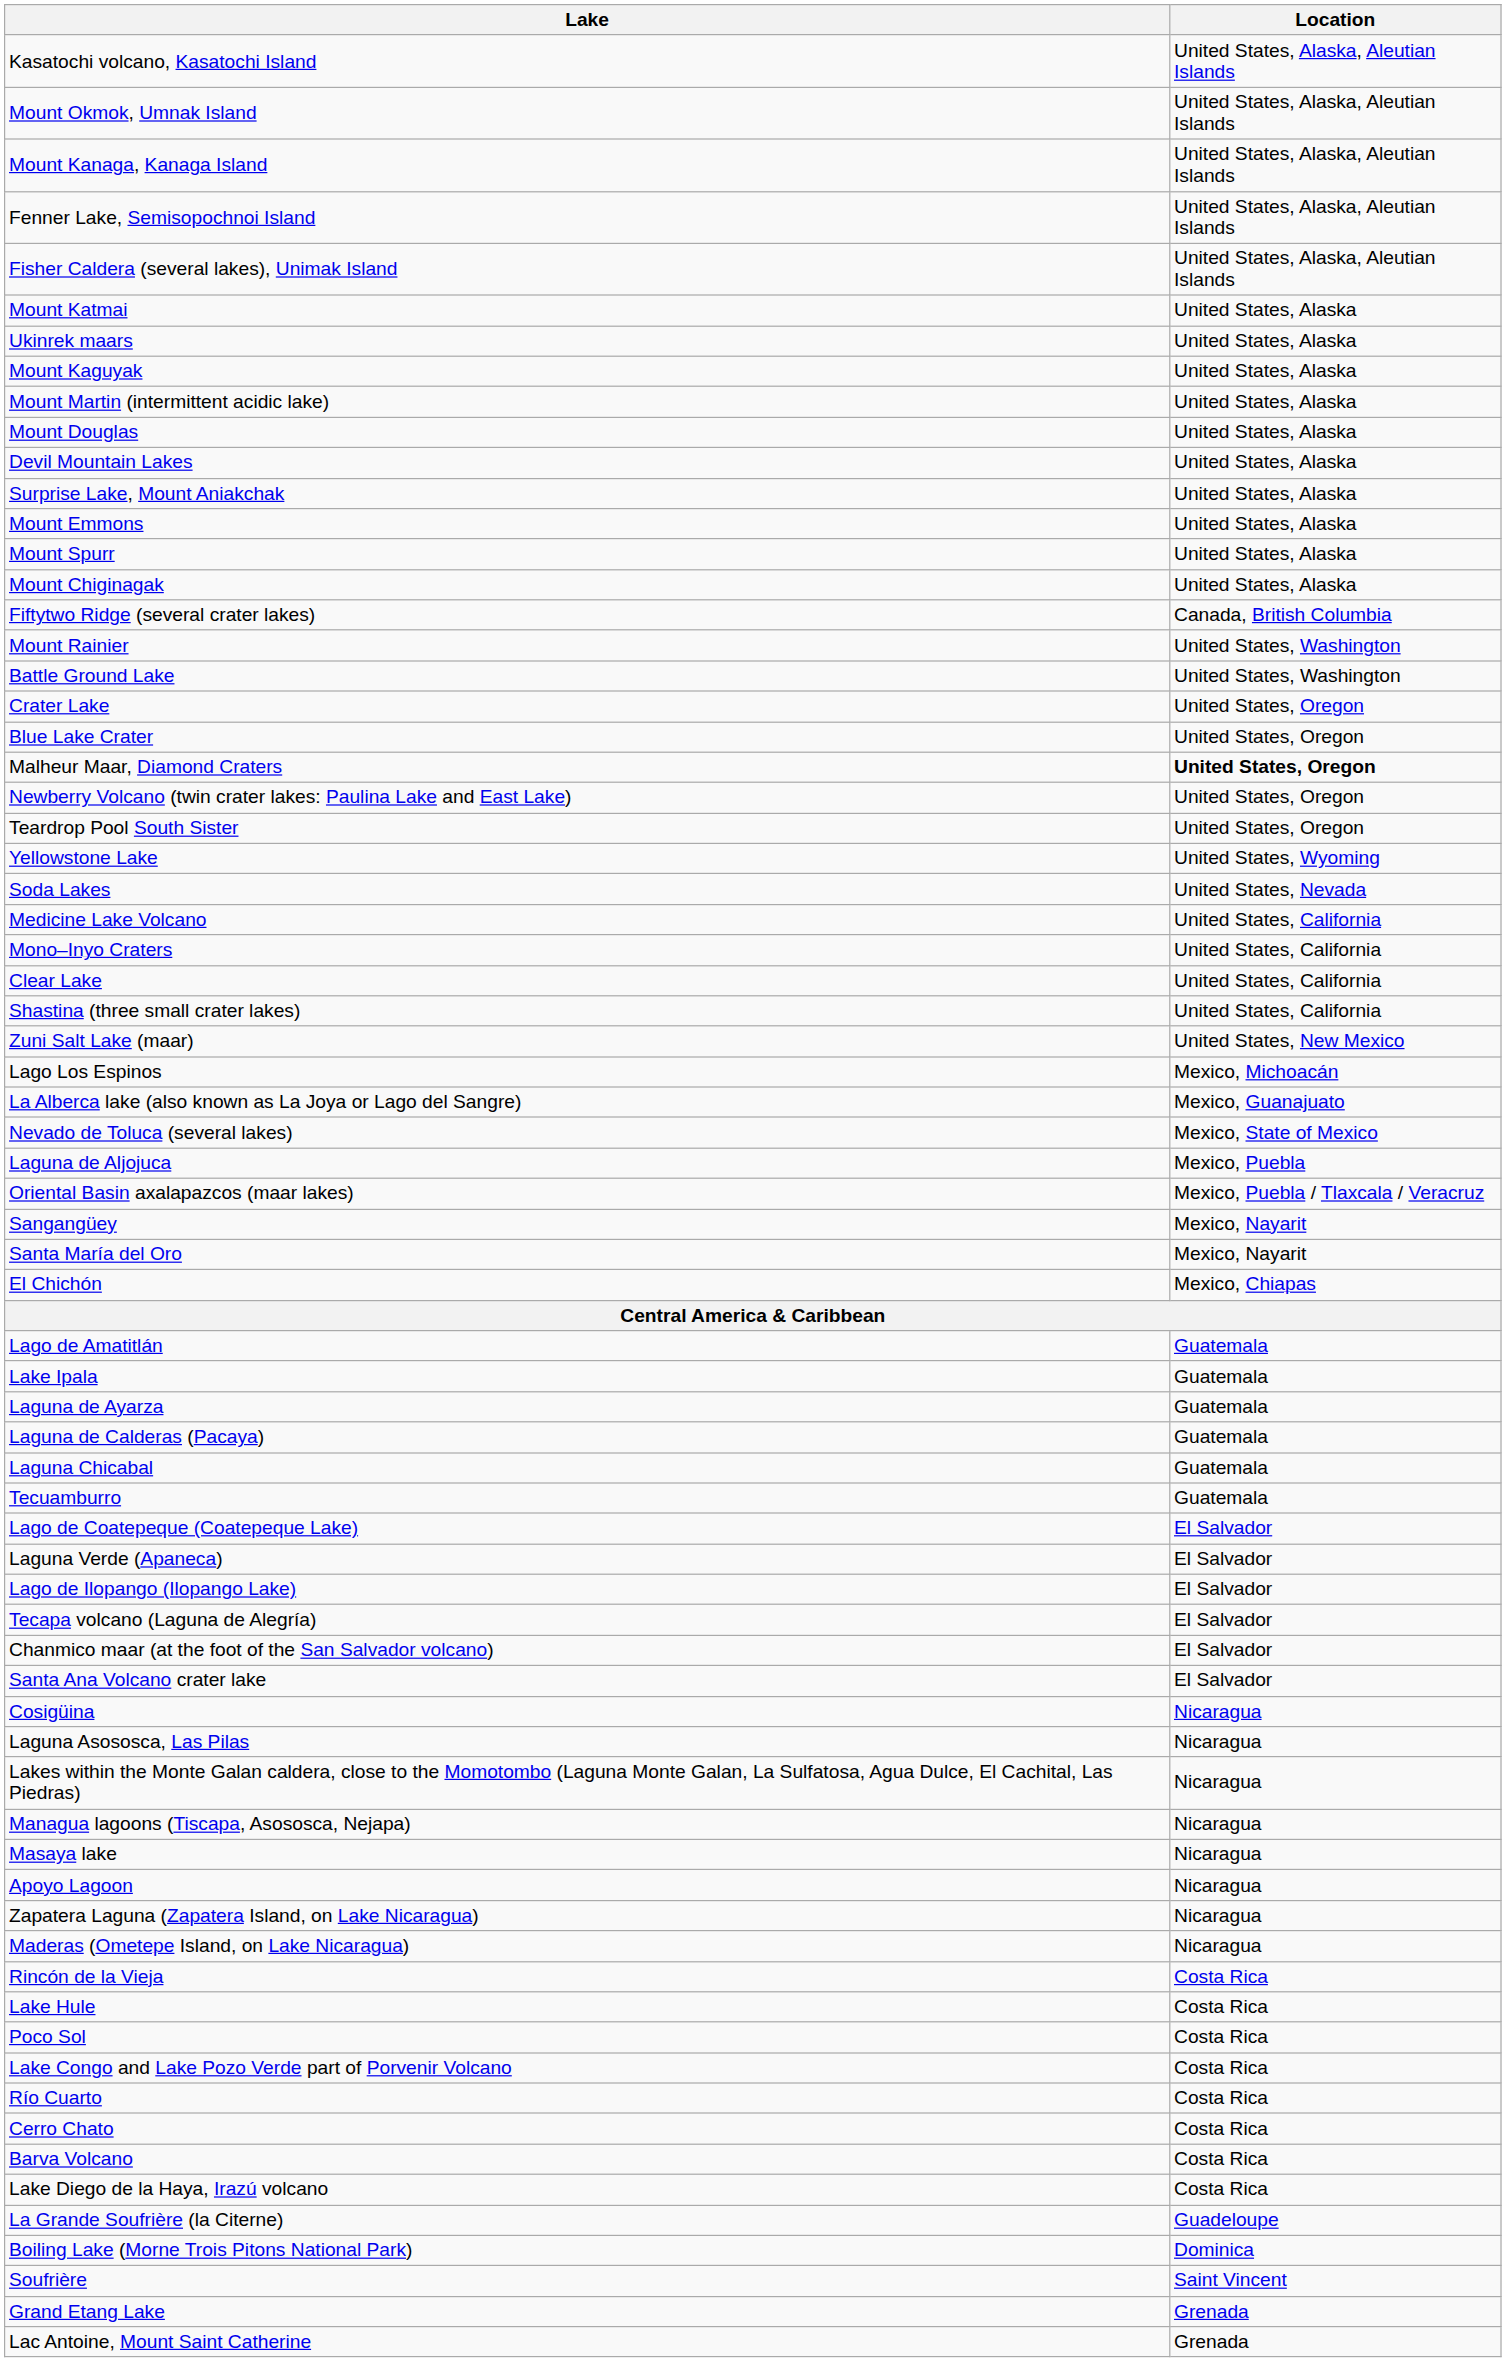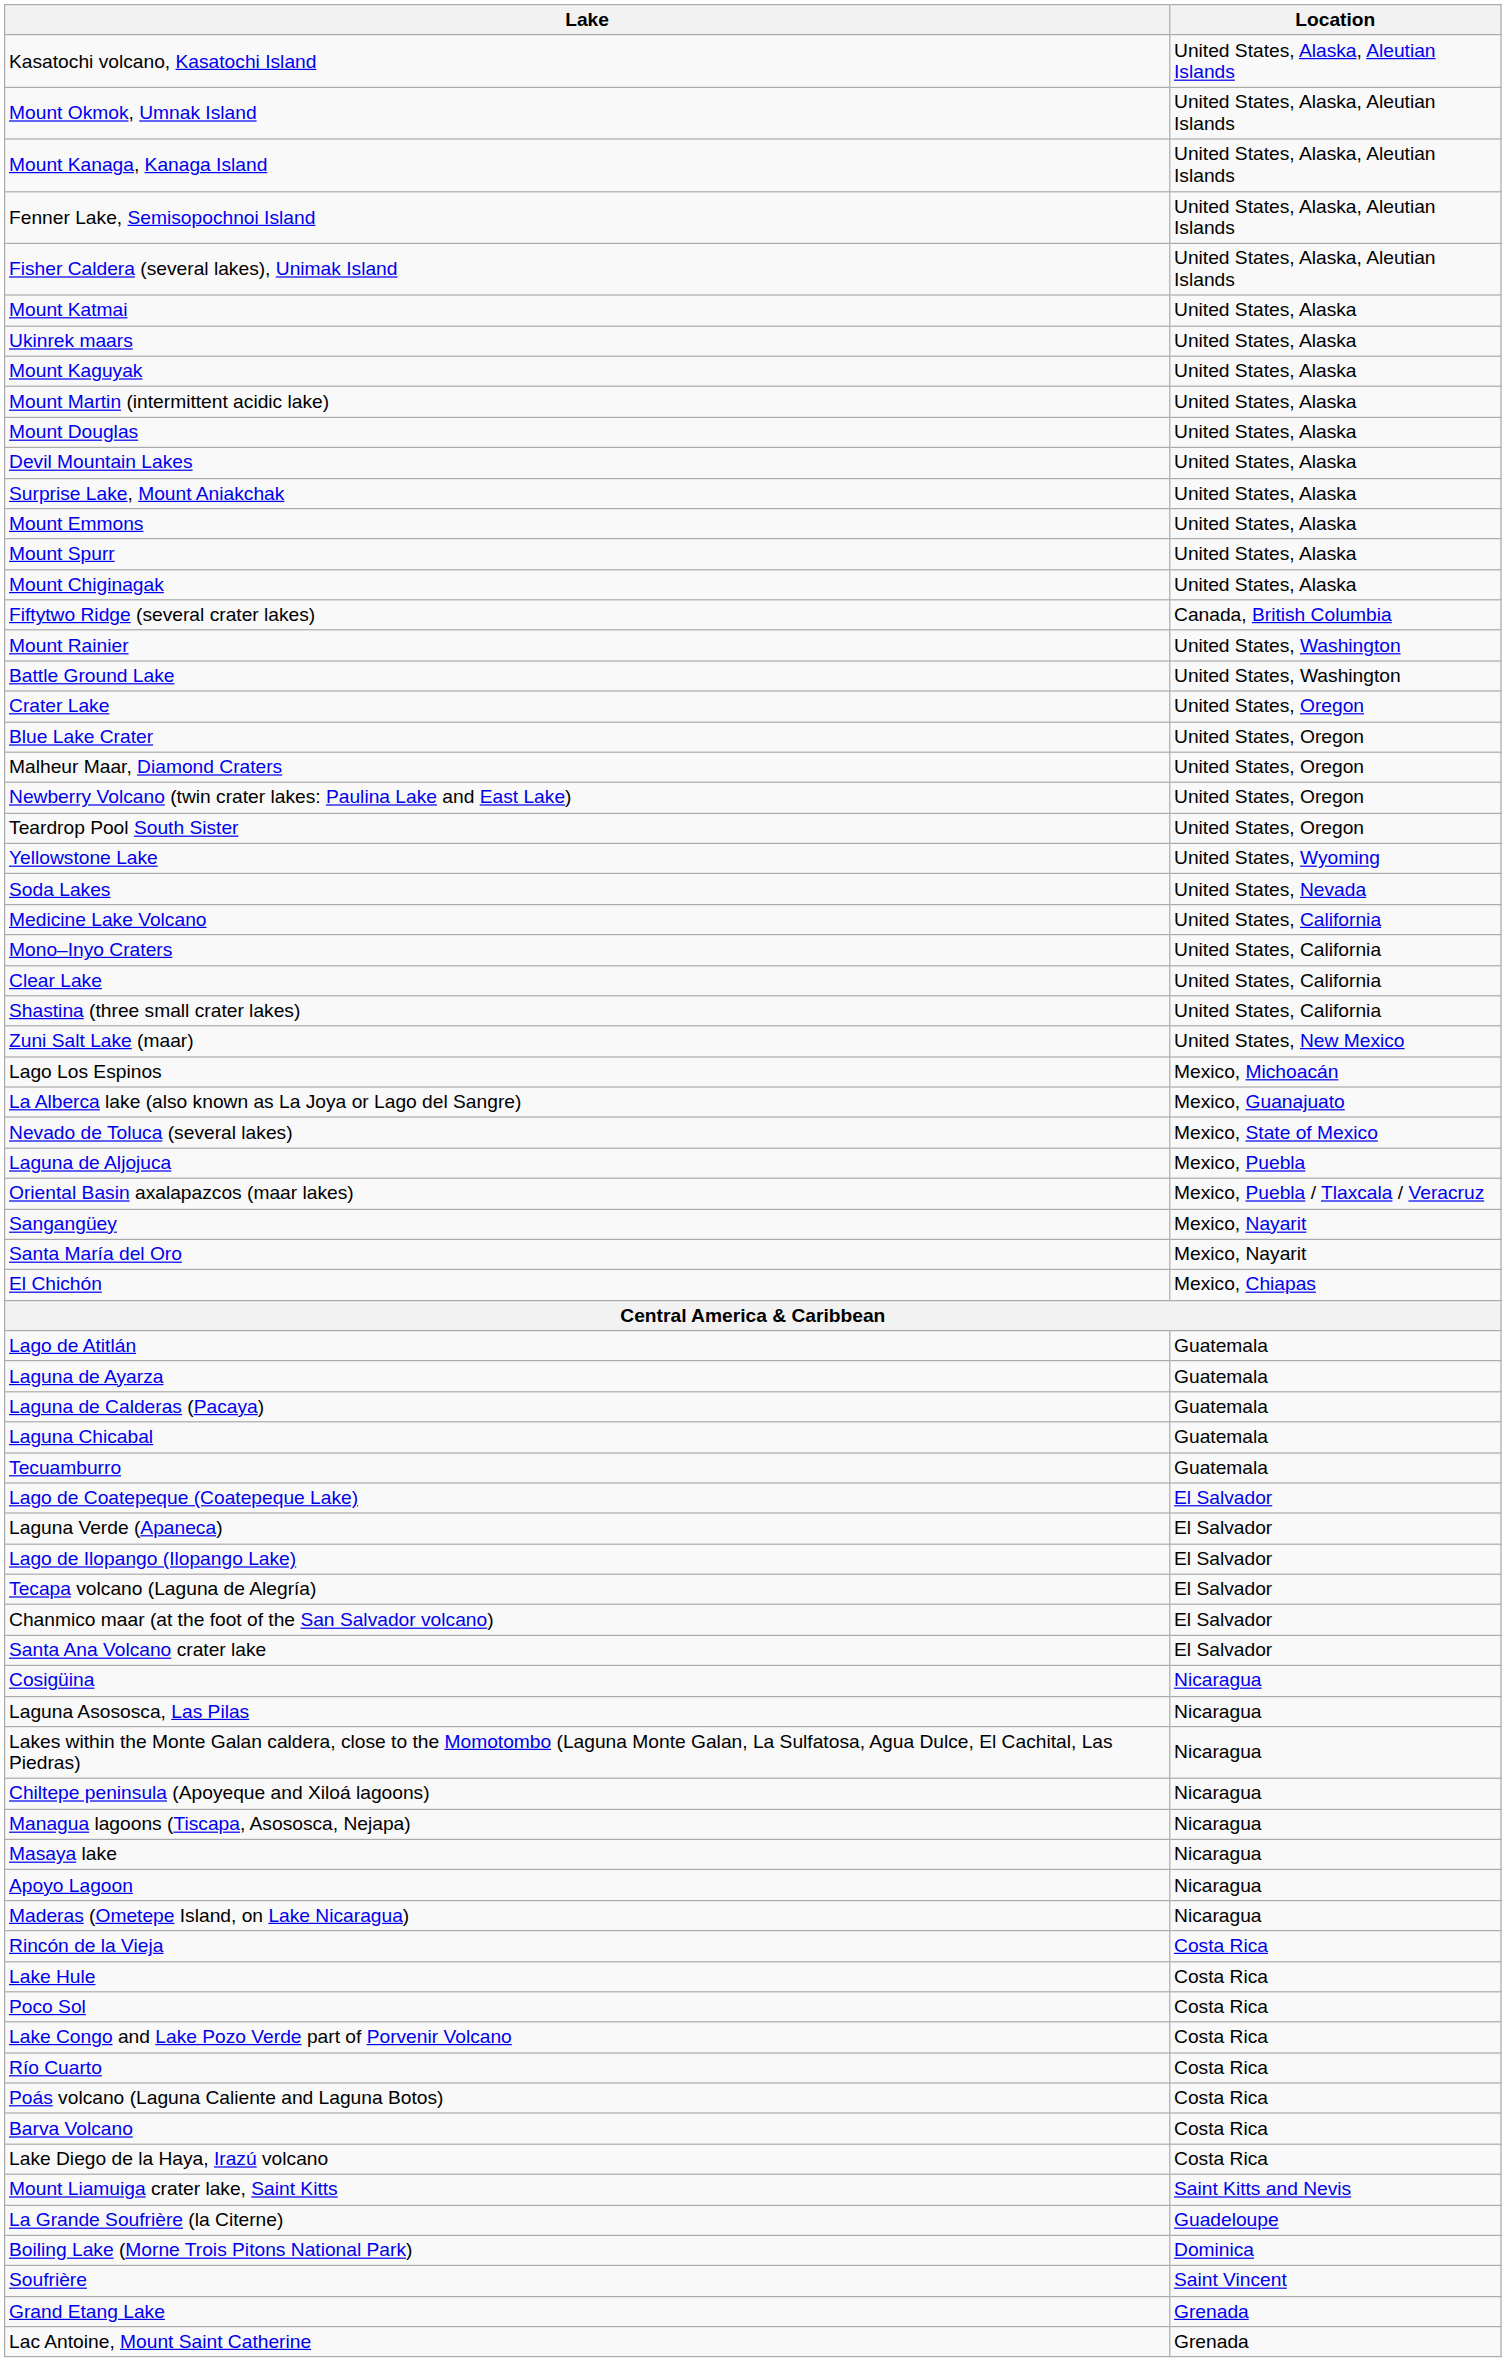 <table class="wikitable">
 <tr>
 <th>Lake</th>
 <th>Location</th>
 </tr>
 <tr>
 <td>Kasatochi volcano, <a href='#'>Kasatochi Island</a></td>
 <td>United States, <a href='#'>Alaska</a>, <a href='#'>Aleutian Islands</a></td>
 </tr>
 <tr>
 <td><a href='#'>Mount Okmok</a>, <a href='#'>Umnak Island</a></td>
 <td>United States, Alaska, Aleutian Islands</td>
 </tr>
 <tr>
 <td><a href='#'>Mount Kanaga</a>, <a href='#'>Kanaga Island</a></td>
 <td>United States, Alaska, Aleutian Islands</td>
 </tr>
 <tr>
 <td>Fenner Lake, <a href='#'>Semisopochnoi Island</a></td>
 <td>United States, Alaska, Aleutian Islands</td>
 </tr>
 <tr>
 <td><a href='#'>Fisher Caldera</a> (several lakes), <a href='#'>Unimak Island</a></td>
 <td>United States, Alaska, Aleutian Islands</td>
 </tr>
 <tr>
 <td><a href='#'>Mount Katmai</a></td>
 <td>United States, Alaska</td>
 </tr>
 <tr>
 <td><a href='#'>Ukinrek maars</a></td>
 <td>United States, Alaska</td>
 </tr>
 <tr>
 <td><a href='#'>Mount Kaguyak</a></td>
 <td>United States, Alaska</td>
 </tr>
 <tr>
 <td><a href='#'>Mount Martin</a> (intermittent acidic lake)</td>
 <td>United States, Alaska</td>
 </tr>
 <tr>
 <td><a href='#'>Mount Douglas</a></td>
 <td>United States, Alaska</td>
 </tr>
 <tr>
 <td><a href='#'>Devil Mountain Lakes</a></td>
 <td>United States, Alaska</td>
 </tr>
 <tr>
 <td><a href='#'>Surprise Lake</a>, <a href='#'>Mount Aniakchak</a></td>
 <td>United States, Alaska</td>
 </tr>
 <tr>
 <td><a href='#'>Mount Emmons</a></td>
 <td>United States, Alaska</td>
 </tr>
 <tr>
 <td><a href='#'>Mount Spurr</a></td>
 <td>United States, Alaska</td>
 </tr>
 <tr>
 <td><a href='#'>Mount Chiginagak</a></td>
 <td>United States, Alaska</td>
 </tr>
 <tr>
 <td><a href='#'>Fiftytwo Ridge</a> (several crater lakes)</td>
 <td>Canada, <a href='#'>British Columbia</a></td>
 </tr>
 <tr>
 <td><a href='#'>Mount Rainier</a></td>
 <td>United States, <a href='#'>Washington</a></td>
 </tr>
 <tr>
 <td><a href='#'>Battle Ground Lake</a></td>
 <td>United States, Washington</td>
 </tr>
 <tr>
 <td><a href='#'>Crater Lake</a></td>
 <td>United States, <a href='#'>Oregon</a></td>
 </tr>
 <tr>
 <td><a href='#'>Blue Lake Crater</a></td>
 <td>United States, Oregon</td>
 </tr>
 <tr>
 <td>Malheur Maar, <a href='#'>Diamond Craters</a></td>
-<td><strong>United States, Oregon</strong></td>
+<td>United States, Oregon</td>
 </tr>
 <tr>
 <td><a href='#'>Newberry Volcano</a> (twin crater lakes: <a href='#'>Paulina Lake</a> and <a href='#'>East Lake</a>)</td>
 <td>United States, Oregon</td>
 </tr>
 <tr>
 <td>Teardrop Pool <a href='#'>South Sister</a></td>
 <td>United States, Oregon</td>
 </tr>
 <tr>
 <td><a href='#'>Yellowstone Lake</a></td>
 <td>United States, <a href='#'>Wyoming</a></td>
 </tr>
 <tr>
 <td><a href='#'>Soda Lakes</a></td>
 <td>United States, <a href='#'>Nevada</a></td>
 </tr>
 <tr>
 <td><a href='#'>Medicine Lake Volcano</a></td>
 <td>United States, <a href='#'>California</a></td>
 </tr>
 <tr>
 <td><a href='#'>Mono–Inyo Craters</a></td>
 <td>United States, California</td>
 </tr>
 <tr>
 <td><a href='#'>Clear Lake</a></td>
 <td>United States, California</td>
 </tr>
 <tr>
 <td><a href='#'>Shastina</a> (three small crater lakes)</td>
 <td>United States, California</td>
 </tr>
 <tr>
 <td><a href='#'>Zuni Salt Lake</a> (maar)</td>
 <td>United States, <a href='#'>New Mexico</a></td>
 </tr>
 <tr>
 <td>Lago Los Espinos</td>
 <td>Mexico, <a href='#'>Michoacán</a></td>
 </tr>
 <tr>
 <td><a href='#'>La Alberca</a> lake (also known as La Joya or Lago del Sangre)</td>
 <td>Mexico, <a href='#'>Guanajuato</a></td>
 </tr>
 <tr>
 <td><a href='#'>Nevado de Toluca</a> (several lakes)</td>
 <td>Mexico, <a href='#'>State of Mexico</a></td>
 </tr>
 <tr>
 <td><a href='#'>Laguna de Aljojuca</a></td>
 <td>Mexico, <a href='#'>Puebla</a></td>
 </tr>
 <tr>
 <td><a href='#'>Oriental Basin</a> axalapazcos (maar lakes)</td>
 <td>Mexico, <a href='#'>Puebla</a> / <a href='#'>Tlaxcala</a> / <a href='#'>Veracruz</a></td>
 </tr>
 <tr>
 <td><a href='#'>Sangangüey</a></td>
 <td>Mexico, <a href='#'>Nayarit</a></td>
 </tr>
 <tr>
 <td><a href='#'>Santa María del Oro</a></td>
 <td>Mexico, Nayarit</td>
 </tr>
 <tr>
 <td><a href='#'>El Chichón</a></td>
 <td>Mexico, <a href='#'>Chiapas</a></td>
 </tr>
 <tr>
 <th scope="row" colspan="2">Central America & Caribbean</th>
 </tr>
 <tr>
-<td><a href='#'>Lago de Amatitlán</a></td>
-<td><a href='#'>Guatemala</a></td>
-</tr>
-<tr>
-<td><a href='#'>Lake Ipala</a></td>
+<td><a href='#'>Lago de Atitlán</a></td>
 <td>Guatemala</td>
 </tr>
 <tr>
 <td><a href='#'>Laguna de Ayarza</a></td>
 <td>Guatemala</td>
 </tr>
 <tr>
 <td><a href='#'>Laguna de Calderas</a> (<a href='#'>Pacaya</a>)</td>
 <td>Guatemala</td>
 </tr>
 <tr>
 <td><a href='#'>Laguna Chicabal</a></td>
 <td>Guatemala</td>
 </tr>
 <tr>
 <td><a href='#'>Tecuamburro</a></td>
 <td>Guatemala</td>
 </tr>
 <tr>
 <td><a href='#'>Lago de Coatepeque (Coatepeque Lake)</a></td>
 <td><a href='#'>El Salvador</a></td>
 </tr>
 <tr>
 <td>Laguna Verde (<a href='#'>Apaneca</a>)</td>
 <td>El Salvador</td>
 </tr>
 <tr>
 <td><a href='#'>Lago de Ilopango (Ilopango Lake)</a></td>
 <td>El Salvador</td>
 </tr>
 <tr>
 <td><a href='#'>Tecapa</a> volcano (Laguna de Alegría)</td>
 <td>El Salvador</td>
 </tr>
 <tr>
 <td>Chanmico maar (at the foot of the <a href='#'>San Salvador volcano</a>)</td>
 <td>El Salvador</td>
 </tr>
 <tr>
 <td><a href='#'>Santa Ana Volcano</a> crater lake</td>
 <td>El Salvador</td>
 </tr>
 <tr>
 <td><a href='#'>Cosigüina</a></td>
 <td><a href='#'>Nicaragua</a></td>
 </tr>
 <tr>
 <td>Laguna Asososca, <a href='#'>Las Pilas</a></td>
 <td>Nicaragua</td>
 </tr>
 <tr>
 <td>Lakes within the Monte Galan caldera, close to the <a href='#'>Momotombo</a> (Laguna Monte Galan, La Sulfatosa, Agua Dulce, El Cachital, Las Piedras)</td>
 <td>Nicaragua</td>
 </tr>
 <tr>
+<td><a href='#'>Chiltepe peninsula</a> (Apoyeque and Xiloá lagoons)</td>
+<td>Nicaragua</td>
+</tr>
+<tr>
 <td><a href='#'>Managua</a> lagoons (<a href='#'>Tiscapa</a>, Asososca, Nejapa)</td>
 <td>Nicaragua</td>
 </tr>
 <tr>
 <td><a href='#'>Masaya</a> lake</td>
 <td>Nicaragua</td>
 </tr>
 <tr>
 <td><a href='#'>Apoyo Lagoon</a></td>
-<td>Nicaragua</td>
-</tr>
-<tr>
-<td>Zapatera Laguna (<a href='#'>Zapatera</a> Island, on <a href='#'>Lake Nicaragua</a>)</td>
 <td>Nicaragua</td>
 </tr>
 <tr>
 <td><a href='#'>Maderas</a> (<a href='#'>Ometepe</a> Island, on <a href='#'>Lake Nicaragua</a>)</td>
 <td>Nicaragua</td>
 </tr>
 <tr>
 <td><a href='#'>Rincón de la Vieja</a></td>
 <td><a href='#'>Costa Rica</a></td>
 </tr>
 <tr>
 <td><a href='#'>Lake Hule</a></td>
 <td>Costa Rica</td>
 </tr>
 <tr>
 <td><a href='#'> Poco Sol</a></td>
 <td>Costa Rica</td>
 </tr>
 <tr>
 <td><a href='#'>Lake Congo</a> and <a href='#'>Lake Pozo Verde</a> part of <a href='#'>Porvenir Volcano</a></td>
 <td>Costa Rica</td>
 </tr>
 <tr>
 <td><a href='#'>Río Cuarto</a></td>
 <td>Costa Rica</td>
 </tr>
 <tr>
-<td><a href='#'>Cerro Chato</a></td>
+<td><a href='#'>Poás</a> volcano (Laguna Caliente and Laguna Botos)</td>
 <td>Costa Rica</td>
 </tr>
 <tr>
 <td><a href='#'>Barva Volcano</a></td>
 <td>Costa Rica</td>
 </tr>
 <tr>
 <td>Lake Diego de la Haya, <a href='#'>Irazú</a> volcano</td>
 <td>Costa Rica</td>
+</tr>
+<tr>
+<td><a href='#'>Mount Liamuiga</a> crater lake, <a href='#'>Saint Kitts</a></td>
+<td><a href='#'>Saint Kitts and Nevis</a></td>
 </tr>
 <tr>
 <td><a href='#'>La Grande Soufrière</a> (la Citerne)</td>
 <td><a href='#'>Guadeloupe</a></td>
 </tr>
 <tr>
 <td><a href='#'>Boiling Lake</a> (<a href='#'>Morne Trois Pitons National Park</a>)</td>
 <td><a href='#'>Dominica</a></td>
 </tr>
 <tr>
 <td><a href='#'>Soufrière</a></td>
 <td><a href='#'>Saint Vincent</a></td>
 </tr>
 <tr>
 <td><a href='#'>Grand Etang Lake</a></td>
 <td><a href='#'>Grenada</a></td>
 </tr>
 <tr>
 <td>Lac Antoine, <a href='#'>Mount Saint Catherine</a></td>
 <td>Grenada</td>
 </tr>
 </table>
